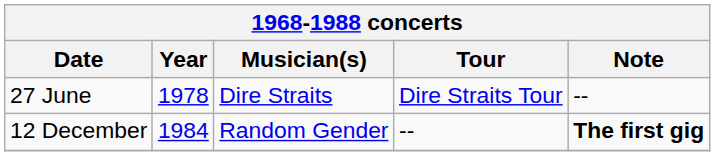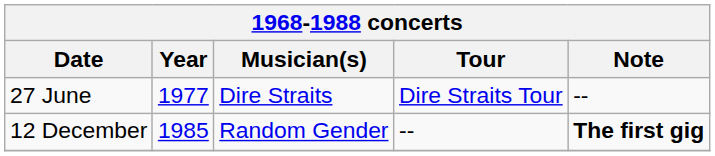 <table class="wikitable">
 <tr>
 <th colspan=5><a href='#'>1968</a>-<a href='#'>1988</a> concerts</th>
 </tr>
 <tr>
 <th>Date</th>
 <th>Year</th>
 <th>Musician(s)</th>
 <th>Tour</th>
 <th>Note</th>
 </tr>
 <tr>
 <td>27 June</td>
-<td><a href='#'>1978</a></td>
+<td><a href='#'>1977</a></td>
 <td><a href='#'>Dire Straits</a></td>
 <td><a href='#'>Dire Straits Tour</a></td>
 <td>--</td>
 </tr>
 <tr>
 <td>12 December</td>
-<td><a href='#'>1984</a></td>
+<td><a href='#'>1985</a></td>
 <td><a href='#'>Random Gender</a></td>
 <td>--</td>
 <td><strong>The first gig</strong></td>
 </tr>
 <tr>
 </tr>
 </table>
